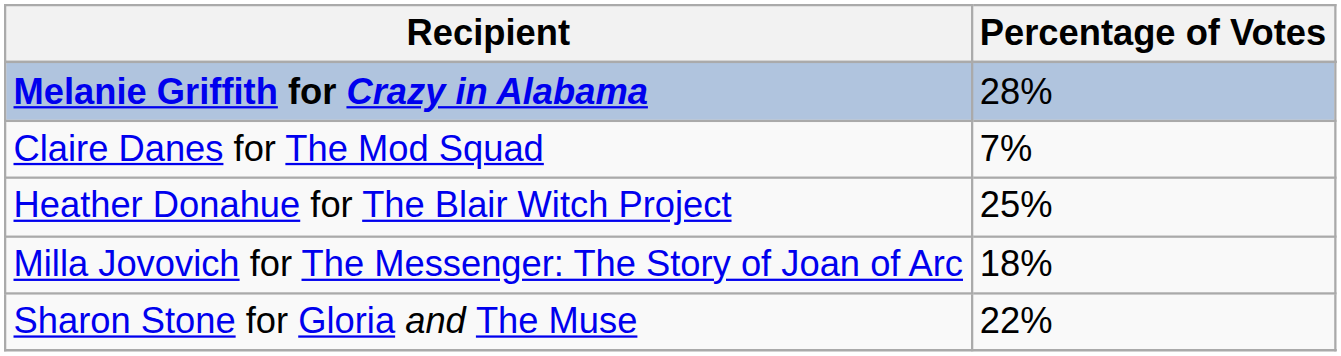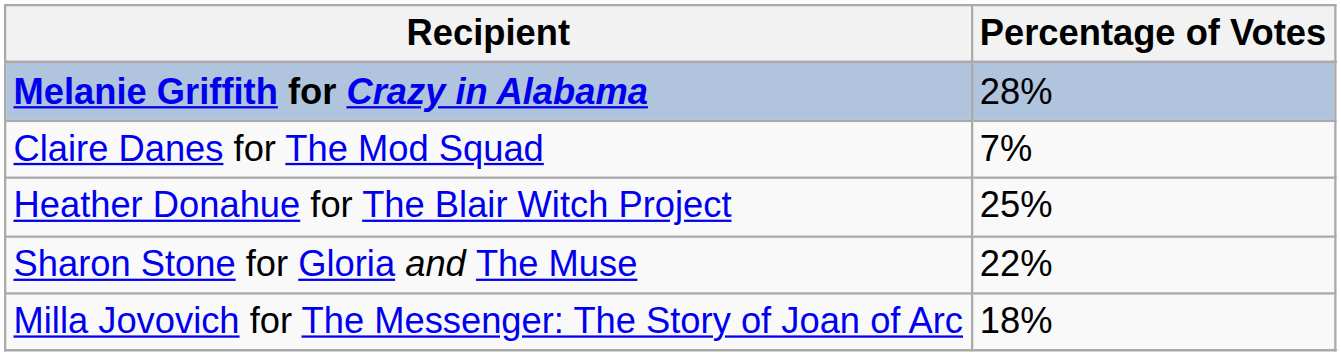 <table class="wikitable sortable plainrowheaders" align="centre">
 <tr>
 <th>Recipient</th>
 <th>Percentage of Votes</th>
 </tr>
 <tr>
 </tr>
 <tr style="background:#B0C4DE;">
 <td><strong><a href='#'>Melanie Griffith</a> for <em><a href='#'>Crazy in Alabama</a><strong><em></td>
 <td></strong>28%<strong></td>
 </tr>
 <tr>
 <td><a href='#'>Claire Danes</a> for </em><a href='#'>The Mod Squad</a><em></td>
 <td>7%</td>
 </tr>
 <tr>
 <td><a href='#'>Heather Donahue</a> for </em><a href='#'>The Blair Witch Project</a><em></td>
 <td>25%</td>
 </tr>
 <tr>
+<td><a href='#'>Sharon Stone</a> for </em><a href='#'>Gloria</a><em> and </em><a href='#'>The Muse</a><em></td>
+<td>22%</td>
+</tr>
+<tr>
 <td><a href='#'>Milla Jovovich</a> for </em><a href='#'>The Messenger: The Story of Joan of Arc</a><em></td>
 <td>18%</td>
 </tr>
 <tr>
-<td><a href='#'>Sharon Stone</a> for </em><a href='#'>Gloria</a><em> and </em><a href='#'>The Muse</a><em></td>
-<td>22%</td>
-</tr>
-<tr>
 </tr>
 </table>
